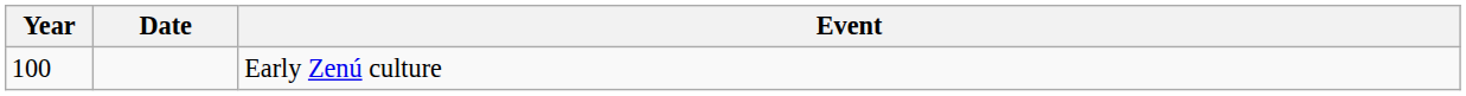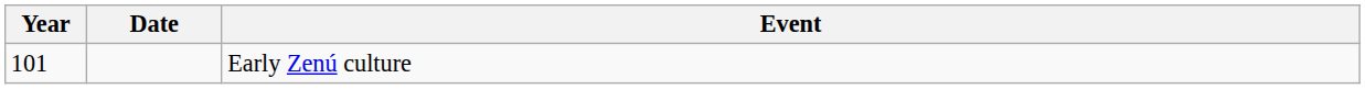 <table class="wikitable" style="width:100%;">
 <tr>
 <th style="width:6%">Year</th>
 <th style="width:10%">Date</th>
 <th>Event</th>
 </tr>
 <tr>
-<td>100</td>
+<td>101</td>
 <td></td>
 <td>Early <a href='#'>Zenú</a> culture</td>
 </tr>
 </table>
